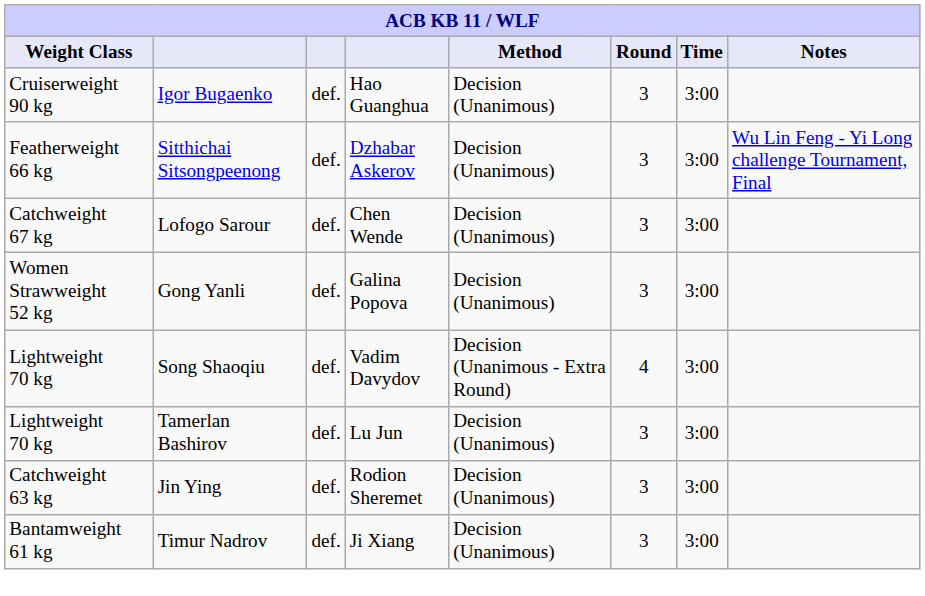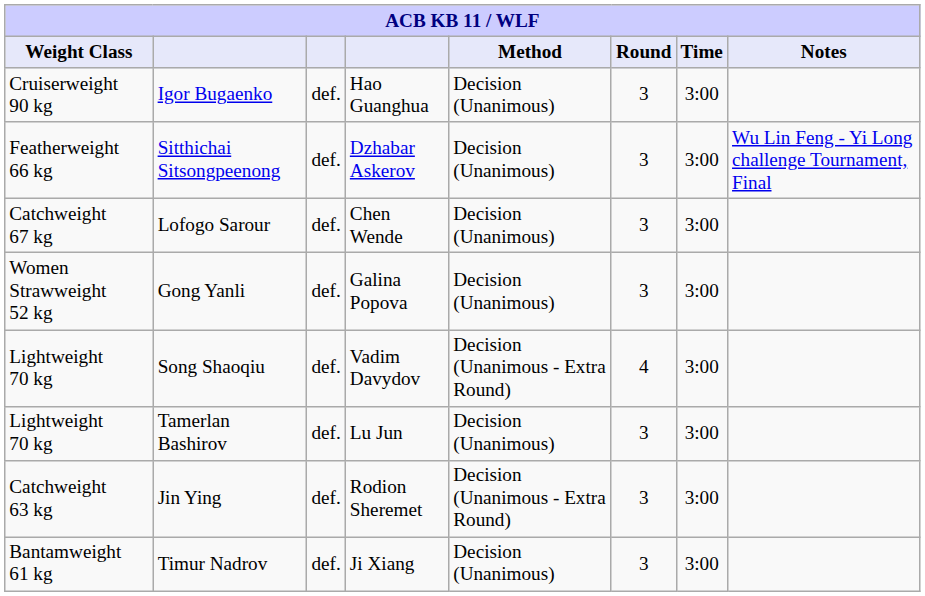 <table class="wikitable" style="font-size: 80%;">
 <tr>
 <th colspan="8" style="background-color: #ccf; color: #000080; text-align: center;"><strong>ACB KB 11 / WLF</strong></th>
 </tr>
 <tr>
 <th colspan="1" style="background-color: #E6E8FA; color: #000000; text-align: center;">Weight Class</th>
 <th colspan="1" style="background-color: #E6E8FA; color: #000000; text-align: center;"></th>
 <th colspan="1" style="background-color: #E6E8FA; color: #000000; text-align: center;"></th>
 <th colspan="1" style="background-color: #E6E8FA; color: #000000; text-align: center;"></th>
 <th colspan="1" style="background-color: #E6E8FA; color: #000000; text-align: center;">Method</th>
 <th colspan="1" style="background-color: #E6E8FA; color: #000000; text-align: center;">Round</th>
 <th colspan="1" style="background-color: #E6E8FA; color: #000000; text-align: center;">Time</th>
 <th colspan="1" style="background-color: #E6E8FA; color: #000000; text-align: center;">Notes</th>
 </tr>
 <tr>
 <td>Cruiserweight 90 kg</td>
 <td> <a href='#'>Igor Bugaenko</a></td>
 <td>def.</td>
 <td> Hao Guanghua</td>
 <td>Decision (Unanimous)</td>
 <td align=center>3</td>
 <td align=center>3:00</td>
 <td></td>
 </tr>
 <tr>
 <td>Featherweight 66 kg</td>
 <td> <a href='#'>Sitthichai Sitsongpeenong</a></td>
 <td>def.</td>
 <td> <a href='#'>Dzhabar Askerov</a></td>
 <td>Decision (Unanimous)</td>
 <td align=center>3</td>
 <td align=center>3:00</td>
 <td><a href='#'>Wu Lin Feng - Yi Long challenge Tournament, Final</a></td>
 </tr>
 <tr>
 <td>Catchweight 67 kg</td>
 <td> Lofogo Sarour</td>
 <td>def.</td>
 <td> Chen Wende</td>
 <td>Decision (Unanimous)</td>
 <td align=center>3</td>
 <td align=center>3:00</td>
 <td></td>
 </tr>
 <tr>
 <td>Women Strawweight 52 kg</td>
 <td> Gong Yanli</td>
 <td>def.</td>
 <td> Galina Popova</td>
 <td>Decision (Unanimous)</td>
 <td align=center>3</td>
 <td align=center>3:00</td>
 <td></td>
 </tr>
 <tr>
 <td>Lightweight 70 kg</td>
 <td> Song Shaoqiu</td>
 <td>def.</td>
 <td> Vadim Davydov</td>
 <td>Decision (Unanimous - Extra Round)</td>
 <td align=center>4</td>
 <td align=center>3:00</td>
 <td></td>
 </tr>
 <tr>
 <td>Lightweight 70 kg</td>
 <td> Tamerlan Bashirov</td>
 <td>def.</td>
 <td> Lu Jun</td>
 <td>Decision (Unanimous)</td>
 <td align=center>3</td>
 <td align=center>3:00</td>
 <td></td>
 </tr>
 <tr>
 <td>Catchweight 63 kg</td>
 <td> Jin Ying</td>
 <td>def.</td>
 <td> Rodion Sheremet</td>
-<td>Decision (Unanimous)</td>
+<td>Decision (Unanimous - Extra Round)</td>
 <td align=center>3</td>
 <td align=center>3:00</td>
 <td></td>
 </tr>
 <tr>
 <td>Bantamweight 61 kg</td>
 <td> Timur Nadrov</td>
 <td>def.</td>
 <td> Ji Xiang</td>
 <td>Decision (Unanimous)</td>
 <td align=center>3</td>
 <td align=center>3:00</td>
 <td></td>
 </tr>
 </table>
